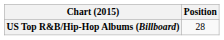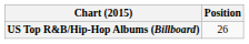 <table class="wikitable plainrowheaders" style="text-align:center">
 <tr>
 <th>Chart (2015)</th>
 <th>Position</th>
 </tr>
 <tr>
 <th scope="row">US Top R&B/Hip-Hop Albums (<em>Billboard</em>)</th>
-<td>28</td>
+<td>26</td>
 </tr>
 </table>
